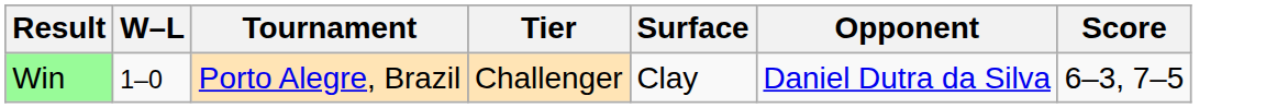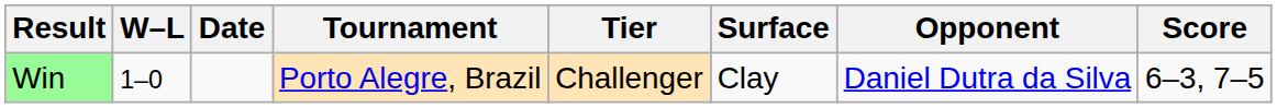 <table class="wikitable">
 <tr>
 <th>Result</th>
 <th class="unsortable">W–L</th>
+<th>Date</th>
 <th>Tournament</th>
 <th>Tier</th>
 <th>Surface</th>
 <th>Opponent</th>
 <th class="unsortable">Score</th>
 </tr>
 <tr>
 <td bgcolor=98FB98>Win</td>
 <td><small>1–0</small></td>
+<td><a href='#'></a></td>
 <td style="background:moccasin;"><a href='#'>Porto Alegre</a>, Brazil</td>
 <td style="background:moccasin;">Challenger</td>
 <td>Clay</td>
 <td> <a href='#'>Daniel Dutra da Silva</a></td>
 <td>6–3, 7–5</td>
 </tr>
 </table>
